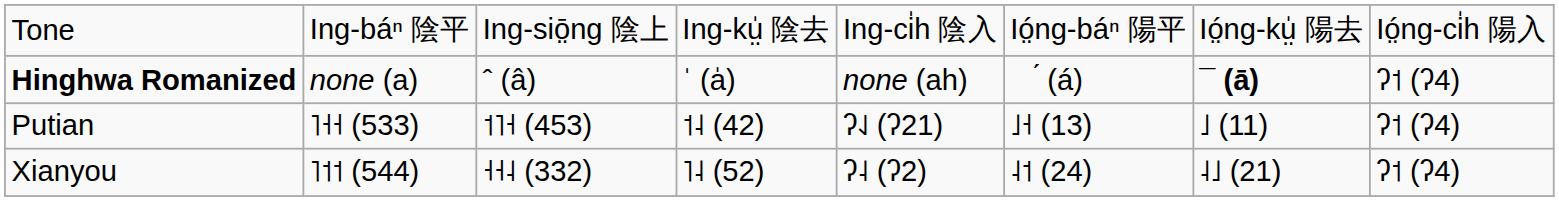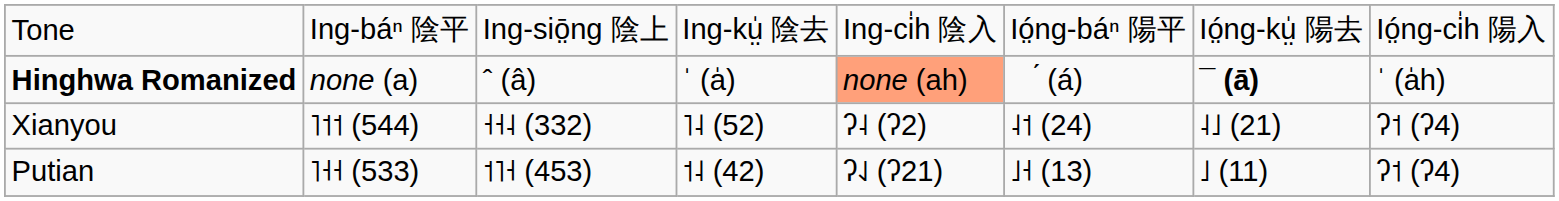 <table class="wikitable">
 <tr>
 <td>Tone</td>
 <td>Ing-báⁿ 陰平</td>
 <td>Ing-siō̤ng 陰上</td>
 <td>Ing-kṳ̍ 陰去</td>
 <td>Ing-ci̍h 陰入</td>
 <td>Ió̤ng-báⁿ 陽平</td>
 <td>Ió̤ng-kṳ̍ 陽去</td>
 <td>Ió̤ng-ci̍h 陽入</td>
 </tr>
 <tr>
 <td><strong>Hinghwa Romanized</strong></td>
 <td><em>none</em> (a)</td>
 <td>ˆ (â)</td>
 <td>ˈ (a̍)</td>
-<td><em>none</em> (ah)</td>
+<td style="background: lightsalmon;"><em>none</em> (ah)</td>
 <td>　́ (á)</td>
 <td><strong>¯ (ā)</strong></td>
+<td>ˈ (a̍h)</td>
+</tr>
+<tr>
+<td>Xianyou</td>
+<td>˥˦˦ (544)</td>
+<td>˧˧˨ (332)</td>
+<td>˥˨ (52)</td>
+<td>ʔ˨ (ʔ2)</td>
+<td>˨˦ (24)</td>
+<td>˨˩ (21)</td>
 <td>ʔ˦ (ʔ4)</td>
 </tr>
 <tr>
 <td>Putian</td>
 <td>˥˧˧ (533)</td>
 <td>˦˥˧ (453)</td>
 <td>˦˨ (42)</td>
 <td>ʔ˨˩ (ʔ21)</td>
 <td>˩˧ (13)</td>
 <td>˩ (11)</td>
 <td>ʔ˦ (ʔ4)</td>
 </tr>
-<tr>
-<td>Xianyou</td>
-<td>˥˦˦ (544)</td>
-<td>˧˧˨ (332)</td>
-<td>˥˨ (52)</td>
-<td>ʔ˨ (ʔ2)</td>
-<td>˨˦ (24)</td>
-<td>˨˩ (21)</td>
-<td>ʔ˦ (ʔ4)</td>
-</tr>
 </table>
